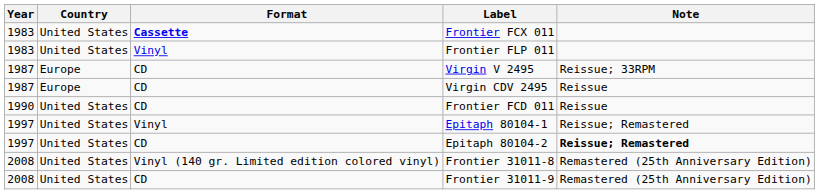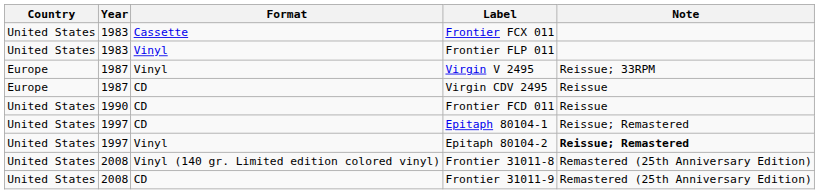 <table class="wikitable">
 <tr>
+<th>Country</th>
 <th>Year</th>
-<th>Country</th>
 <th>Format</th>
 <th>Label</th>
 <th>Note</th>
 </tr>
 <tr>
+<td>United States</td>
 <td>1983</td>
-<td>United States</td>
-<td><strong><a href='#'>Cassette</a></strong></td>
+<td><a href='#'>Cassette</a></td>
 <td><a href='#'>Frontier</a> FCX 011</td>
 <td></td>
 </tr>
 <tr>
+<td>United States</td>
 <td>1983</td>
-<td>United States</td>
 <td><a href='#'>Vinyl</a></td>
 <td>Frontier FLP 011</td>
 <td></td>
 </tr>
 <tr>
+<td>Europe</td>
 <td>1987</td>
-<td>Europe</td>
-<td>CD</td>
+<td>Vinyl</td>
 <td><a href='#'>Virgin</a> V 2495</td>
 <td>Reissue; 33RPM</td>
 </tr>
 <tr>
+<td>Europe</td>
 <td>1987</td>
-<td>Europe</td>
 <td>CD</td>
 <td>Virgin CDV 2495</td>
 <td>Reissue</td>
 </tr>
 <tr>
+<td>United States</td>
 <td>1990</td>
-<td>United States</td>
 <td>CD</td>
 <td>Frontier FCD 011</td>
 <td>Reissue</td>
 </tr>
 <tr>
+<td>United States</td>
 <td>1997</td>
-<td>United States</td>
-<td>Vinyl</td>
+<td>CD</td>
 <td><a href='#'>Epitaph</a> 80104-1</td>
 <td>Reissue; Remastered</td>
 </tr>
 <tr>
+<td>United States</td>
 <td>1997</td>
-<td>United States</td>
-<td>CD</td>
+<td>Vinyl</td>
 <td>Epitaph 80104-2</td>
 <td><strong>Reissue; Remastered</strong></td>
 </tr>
 <tr>
+<td>United States</td>
 <td>2008</td>
-<td>United States</td>
 <td>Vinyl (140 gr. Limited edition colored vinyl)</td>
 <td>Frontier 31011-8</td>
 <td>Remastered (25th Anniversary Edition)</td>
 </tr>
 <tr>
+<td>United States</td>
 <td>2008</td>
-<td>United States</td>
 <td>CD</td>
 <td>Frontier 31011-9</td>
 <td>Remastered (25th Anniversary Edition)</td>
 </tr>
 </table>
